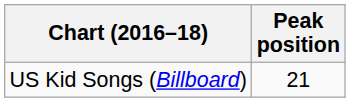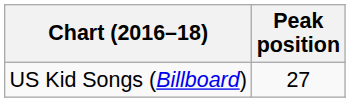 <table class="wikitable sortable">
 <tr>
 <th>Chart (2016–18)</th>
 <th>Peak<br>position</th>
 </tr>
 <tr>
 <td>US Kid Songs (<a href='#'><em>Billboard</em></a>)</td>
-<td align="center">21</td>
+<td align="center">27</td>
 </tr>
 </table>
